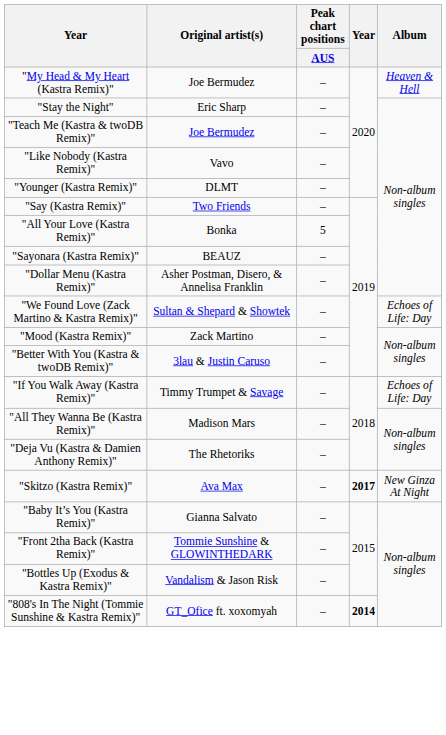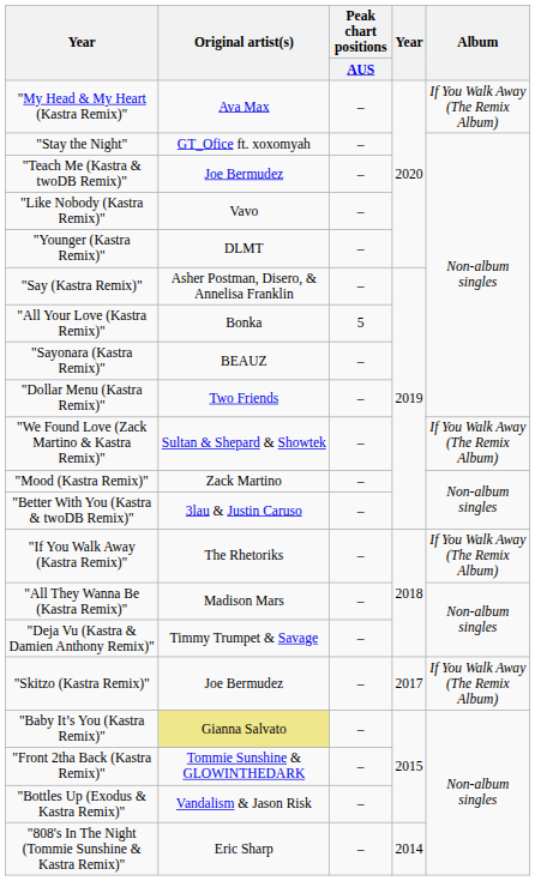 <table class="wikitable plainrowheaders" style="text-align:center;">
 <tr>
 <th rowspan="2" scope="col">Year</th>
 <th rowspan="2" scope="col">Original artist(s)</th>
 <th>Peak chart<br>positions</th>
 <th rowspan="2">Year</th>
 <th rowspan="2">Album</th>
 </tr>
 <tr>
 <th><a href='#'>AUS</a></th>
 </tr>
 <tr>
 <td>"<a href='#'>My Head & My Heart</a> (Kastra Remix)"</td>
-<td>Joe Bermudez</td>
+<td><a href='#'>Ava Max</a></td>
 <td>–</td>
 <td rowspan="5">2020</td>
-<td><a href='#'><em>Heaven & Hell</em></a></td>
+<td><em>If You Walk Away (The Remix Album)</em></td>
 </tr>
 <tr>
 <td>"Stay the Night"</td>
-<td>Eric Sharp</td>
+<td><a href='#'>GT_Ofice</a> ft. xoxomyah</td>
 <td>–</td>
 <td rowspan="8"><em>Non-album singles</em></td>
 </tr>
 <tr>
 <td>"Teach Me (Kastra & twoDB Remix)"</td>
 <td><a href='#'>Joe Bermudez</a></td>
 <td>–</td>
 </tr>
 <tr>
 <td>"Like Nobody (Kastra Remix)"</td>
 <td>Vavo</td>
 <td>–</td>
 </tr>
 <tr>
 <td>"Younger (Kastra Remix)"</td>
 <td>DLMT</td>
 <td>–</td>
 </tr>
 <tr>
 <td>"Say (Kastra Remix)"</td>
-<td><a href='#'>Two Friends</a></td>
+<td>Asher Postman, Disero, & Annelisa Franklin</td>
 <td>–</td>
 <td rowspan="7">2019</td>
 </tr>
 <tr>
 <td>"All Your Love (Kastra Remix)"</td>
 <td>Bonka</td>
 <td>5</td>
 </tr>
 <tr>
 <td>"Sayonara (Kastra Remix)"</td>
 <td>BEAUZ</td>
 <td>–</td>
 </tr>
 <tr>
 <td>"Dollar Menu (Kastra Remix)"</td>
-<td>Asher Postman, Disero, & Annelisa Franklin</td>
+<td><a href='#'>Two Friends</a></td>
 <td>–</td>
 </tr>
 <tr>
 <td>"We Found Love (Zack Martino & Kastra Remix)"</td>
 <td><a href='#'>Sultan & Shepard</a> & <a href='#'>Showtek</a></td>
 <td>–</td>
-<td><em>Echoes of Life: Day</em></td>
+<td><em>If You Walk Away (The Remix Album)</em></td>
 </tr>
 <tr>
 <td>"Mood (Kastra Remix)"</td>
 <td>Zack Martino</td>
 <td>–</td>
 <td rowspan="2"><em>Non-album singles</em></td>
 </tr>
 <tr>
 <td>"Better With You (Kastra & twoDB Remix)"</td>
 <td><a href='#'>3lau</a> & <a href='#'>Justin Caruso</a></td>
 <td>–</td>
 </tr>
 <tr>
 <td>"If You Walk Away (Kastra Remix)"</td>
-<td>Timmy Trumpet & <a href='#'>Savage</a></td>
+<td>The Rhetoriks</td>
 <td>–</td>
 <td rowspan="3">2018</td>
-<td><em>Echoes of Life: Day</em></td>
+<td><em>If You Walk Away (The Remix Album)</em></td>
 </tr>
 <tr>
 <td>"All They Wanna Be (Kastra Remix)"</td>
 <td>Madison Mars</td>
 <td>–</td>
 <td rowspan="2"><em>Non-album singles</em></td>
 </tr>
 <tr>
 <td>"Deja Vu (Kastra & Damien Anthony Remix)"</td>
-<td>The Rhetoriks</td>
+<td>Timmy Trumpet & <a href='#'>Savage</a></td>
 <td>–</td>
 </tr>
 <tr>
 <td>"Skitzo (Kastra Remix)"</td>
-<td><a href='#'>Ava Max</a></td>
+<td>Joe Bermudez</td>
 <td>–</td>
-<td><strong>2017</strong></td>
-<td><em>New Ginza At Night</em></td>
+<td>2017</td>
+<td><em>If You Walk Away (The Remix Album)</em></td>
 </tr>
 <tr>
 <td>"Baby It’s You (Kastra Remix)"</td>
-<td>Gianna Salvato</td>
+<td style="background: khaki;">Gianna Salvato</td>
 <td>–</td>
 <td rowspan="3">2015</td>
 <td rowspan="4"><em>Non-album singles</em></td>
 </tr>
 <tr>
 <td>"Front 2tha Back (Kastra Remix)"</td>
 <td><a href='#'>Tommie Sunshine</a> & <a href='#'>GLOWINTHEDARK</a></td>
 <td>–</td>
 </tr>
 <tr>
 <td>"Bottles Up (Exodus & Kastra Remix)"</td>
 <td><a href='#'>Vandalism</a> & Jason Risk</td>
 <td>–</td>
 </tr>
 <tr>
 <td>"808's In The Night (Tommie Sunshine & Kastra Remix)"</td>
-<td><a href='#'>GT_Ofice</a> ft. xoxomyah</td>
+<td>Eric Sharp</td>
 <td>–</td>
-<td><strong>2014</strong></td>
+<td>2014</td>
 </tr>
 </table>
